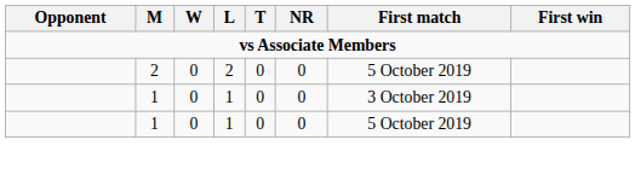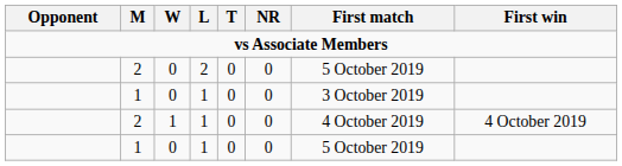 <table class="wikitable" style="text-align: center; width: 600px;">
 <tr>
 <th>Opponent</th>
 <th>M</th>
 <th>W</th>
 <th>L</th>
 <th>T</th>
 <th>NR</th>
 <th>First match</th>
 <th>First win</th>
 </tr>
 <tr>
 <td colspan="8" style="text-align:center;"><strong>vs Associate Members</strong></td>
 </tr>
 <tr>
 <td align=left></td>
 <td>2</td>
 <td>0</td>
 <td>2</td>
 <td>0</td>
 <td>0</td>
 <td>5 October 2019</td>
 <td></td>
 </tr>
 <tr>
 <td align=left></td>
 <td>1</td>
 <td>0</td>
 <td>1</td>
 <td>0</td>
 <td>0</td>
 <td>3 October 2019</td>
 <td></td>
 </tr>
 <tr>
 <td align=left></td>
+<td>2</td>
+<td>1</td>
+<td>1</td>
+<td>0</td>
+<td>0</td>
+<td>4 October 2019</td>
+<td>4 October 2019</td>
+</tr>
+<tr>
+<td align=left></td>
 <td>1</td>
 <td>0</td>
 <td>1</td>
 <td>0</td>
 <td>0</td>
 <td>5 October 2019</td>
 <td></td>
 </tr>
 </table>
